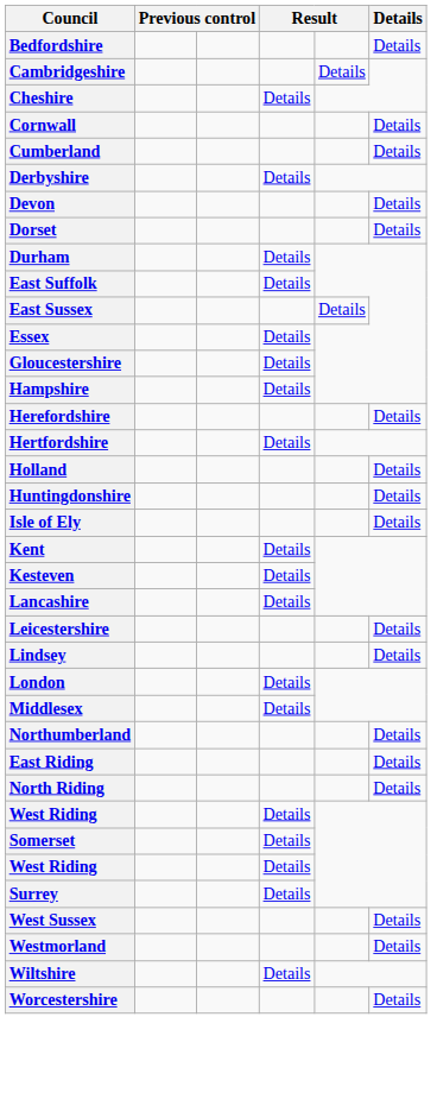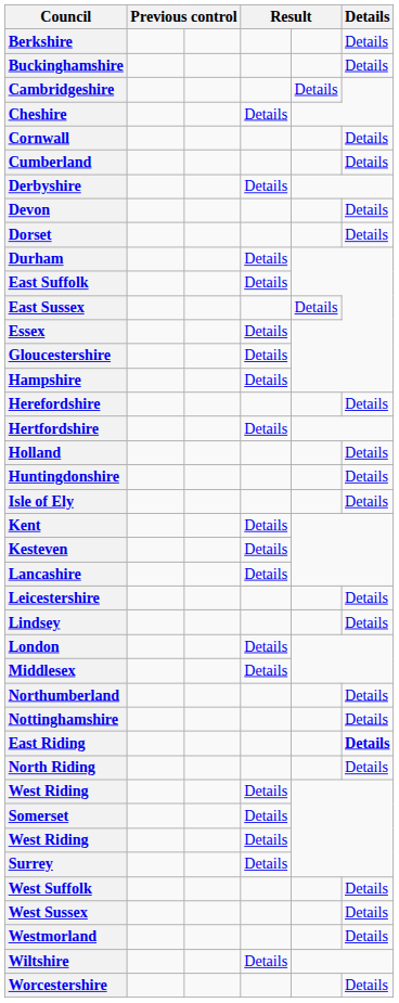 <table class="wikitable">
 <tr>
 <th scope="col">Council</th>
 <th colspan=2>Previous control</th>
 <th colspan=2>Result</th>
 <th scope="col" class="unsortable">Details</th>
 </tr>
 <tr>
-<th scope="row" style="text-align: left;"><a href='#'>Bedfordshire</a></th>
+<th scope="row" style="text-align: left;"><a href='#'>Berkshire</a></th>
+<td></td>
+<td></td>
+<td></td>
+<td></td>
+<td><a href='#'>Details</a></td>
+</tr>
+<tr>
+<th scope="row" style="text-align: left;"><a href='#'>Buckinghamshire</a></th>
 <td></td>
 <td></td>
 <td></td>
 <td></td>
 <td><a href='#'>Details</a></td>
 </tr>
 <tr>
 <th scope="row" style="text-align: left;"><a href='#'>Cambridgeshire</a></th>
 <td></td>
 <td></td>
 <td></td>
 <td><a href='#'>Details</a></td>
 </tr>
 <tr>
 <th scope="row" style="text-align: left;"><a href='#'>Cheshire</a></th>
 <td></td>
 <td></td>
 <td><a href='#'>Details</a></td>
 </tr>
 <tr>
 <th scope="row" style="text-align: left;"><a href='#'>Cornwall</a></th>
 <td></td>
 <td></td>
 <td></td>
 <td></td>
 <td><a href='#'>Details</a></td>
 </tr>
 <tr>
 <th scope="row" style="text-align: left;"><a href='#'>Cumberland</a></th>
 <td></td>
 <td></td>
 <td></td>
 <td></td>
 <td><a href='#'>Details</a></td>
 </tr>
 <tr>
 <th scope="row" style="text-align: left;"><a href='#'>Derbyshire</a></th>
 <td></td>
 <td></td>
 <td><a href='#'>Details</a></td>
 </tr>
 <tr>
 <th scope="row" style="text-align: left;"><a href='#'>Devon</a></th>
 <td></td>
 <td></td>
 <td></td>
 <td></td>
 <td><a href='#'>Details</a></td>
 </tr>
 <tr>
 <th scope="row" style="text-align: left;"><a href='#'>Dorset</a></th>
 <td></td>
 <td></td>
 <td></td>
 <td></td>
 <td><a href='#'>Details</a></td>
 </tr>
 <tr>
 <th scope="row" style="text-align: left;"><a href='#'>Durham</a></th>
 <td></td>
 <td></td>
 <td><a href='#'>Details</a></td>
 </tr>
 <tr>
 <th scope="row" style="text-align: left;"><a href='#'>East Suffolk</a></th>
 <td></td>
 <td></td>
 <td><a href='#'>Details</a></td>
 </tr>
 <tr>
 <th scope="row" style="text-align: left;"><a href='#'>East Sussex</a></th>
 <td></td>
 <td></td>
 <td></td>
 <td><a href='#'>Details</a></td>
 </tr>
 <tr>
 <th scope="row" style="text-align: left;"><a href='#'>Essex</a></th>
 <td></td>
 <td></td>
 <td><a href='#'>Details</a></td>
 </tr>
 <tr>
 <th scope="row" style="text-align: left;"><a href='#'>Gloucestershire</a></th>
 <td></td>
 <td></td>
 <td><a href='#'>Details</a></td>
 </tr>
 <tr>
 <th scope="row" style="text-align: left;"><a href='#'>Hampshire</a></th>
 <td></td>
 <td></td>
 <td><a href='#'>Details</a></td>
 </tr>
 <tr>
 <th scope="row" style="text-align: left;"><a href='#'>Herefordshire</a></th>
 <td></td>
 <td></td>
 <td></td>
 <td></td>
 <td><a href='#'>Details</a></td>
 </tr>
 <tr>
 <th scope="row" style="text-align: left;"><a href='#'>Hertfordshire</a></th>
 <td></td>
 <td></td>
 <td><a href='#'>Details</a></td>
 </tr>
 <tr>
 <th scope="row" style="text-align: left;"><a href='#'>Holland</a></th>
 <td></td>
 <td></td>
 <td></td>
 <td></td>
 <td><a href='#'>Details</a></td>
 </tr>
 <tr>
 <th scope="row" style="text-align: left;"><a href='#'>Huntingdonshire</a></th>
 <td></td>
 <td></td>
 <td></td>
 <td></td>
 <td><a href='#'>Details</a></td>
 </tr>
 <tr>
 <th scope="row" style="text-align: left;"><a href='#'>Isle of Ely</a></th>
 <td></td>
 <td></td>
 <td></td>
 <td></td>
 <td><a href='#'>Details</a></td>
 </tr>
 <tr>
 <th scope="row" style="text-align: left;"><a href='#'>Kent</a></th>
 <td></td>
 <td></td>
 <td><a href='#'>Details</a></td>
 </tr>
 <tr>
 <th scope="row" style="text-align: left;"><a href='#'>Kesteven</a></th>
 <td></td>
 <td></td>
 <td><a href='#'>Details</a></td>
 </tr>
 <tr>
 <th scope="row" style="text-align: left;"><a href='#'>Lancashire</a></th>
 <td></td>
 <td></td>
 <td><a href='#'>Details</a></td>
 </tr>
 <tr>
 <th scope="row" style="text-align: left;"><a href='#'>Leicestershire</a></th>
 <td></td>
 <td></td>
 <td></td>
 <td></td>
 <td><a href='#'>Details</a></td>
 </tr>
 <tr>
 <th scope="row" style="text-align: left;"><a href='#'>Lindsey</a></th>
 <td></td>
 <td></td>
 <td></td>
 <td></td>
 <td><a href='#'>Details</a></td>
 </tr>
 <tr>
 <th scope="row" style="text-align: left;"><a href='#'>London</a></th>
 <td></td>
 <td></td>
 <td><a href='#'>Details</a></td>
 </tr>
 <tr>
 <th scope="row" style="text-align: left;"><a href='#'>Middlesex</a></th>
 <td></td>
 <td></td>
 <td><a href='#'>Details</a></td>
 </tr>
 <tr>
 <th scope="row" style="text-align: left;"><a href='#'>Northumberland</a></th>
 <td></td>
 <td></td>
 <td></td>
 <td></td>
 <td><a href='#'>Details</a></td>
 </tr>
 <tr>
+<th scope="row" style="text-align: left;"><a href='#'>Nottinghamshire</a></th>
+<td></td>
+<td></td>
+<td></td>
+<td></td>
+<td><a href='#'>Details</a></td>
+</tr>
+<tr>
 <th scope="row" style="text-align: left;"><a href='#'>East Riding</a></th>
 <td></td>
 <td></td>
 <td></td>
 <td></td>
-<td><a href='#'>Details</a></td>
+<td><strong><a href='#'>Details</a></strong></td>
 </tr>
 <tr>
 <th scope="row" style="text-align: left;"><a href='#'>North Riding</a></th>
 <td></td>
 <td></td>
 <td></td>
 <td></td>
 <td><a href='#'>Details</a></td>
 </tr>
 <tr>
 <th scope="row" style="text-align: left;"><a href='#'>West Riding</a></th>
 <td></td>
 <td></td>
 <td><a href='#'>Details</a></td>
 </tr>
 <tr>
 <th scope="row" style="text-align: left;"><a href='#'>Somerset</a></th>
 <td></td>
 <td></td>
 <td><a href='#'>Details</a></td>
 </tr>
 <tr>
 <th scope="row" style="text-align: left;"><a href='#'>West Riding</a></th>
 <td></td>
 <td></td>
 <td><a href='#'>Details</a></td>
 </tr>
 <tr>
 <th scope="row" style="text-align: left;"><a href='#'>Surrey</a></th>
+<td></td>
+<td></td>
+<td><a href='#'>Details</a></td>
+</tr>
+<tr>
+<th scope="row" style="text-align: left;"><a href='#'>West Suffolk</a></th>
+<td></td>
+<td></td>
 <td></td>
 <td></td>
 <td><a href='#'>Details</a></td>
 </tr>
 <tr>
 <th scope="row" style="text-align: left;"><a href='#'>West Sussex</a></th>
 <td></td>
 <td></td>
 <td></td>
 <td></td>
 <td><a href='#'>Details</a></td>
 </tr>
 <tr>
 <th scope="row" style="text-align: left;"><a href='#'>Westmorland</a></th>
 <td></td>
 <td></td>
 <td></td>
 <td></td>
 <td><a href='#'>Details</a></td>
 </tr>
 <tr>
 <th scope="row" style="text-align: left;"><a href='#'>Wiltshire</a></th>
 <td></td>
 <td></td>
 <td><a href='#'>Details</a></td>
 </tr>
 <tr>
 <th scope="row" style="text-align: left;"><a href='#'>Worcestershire</a></th>
 <td></td>
 <td></td>
 <td></td>
 <td></td>
 <td><a href='#'>Details</a></td>
 </tr>
 </table>
